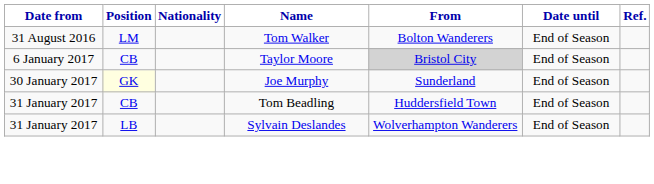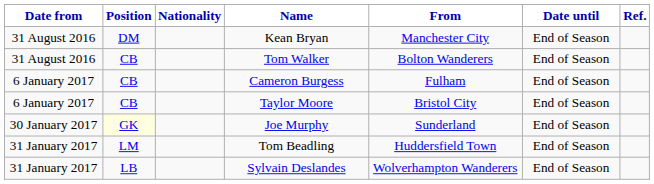 <table class="wikitable"  style="text-align:center; font-size:90%; ">
 <tr>
 <th style="background:#FFFFFF; color:#0000AA; width:100px;">Date from</th>
 <th style="background:#FFFFFF; color:#0000AA; width:50px;">Position</th>
 <th style="background:#FFFFFF; color:#0000AA; width:50px;">Nationality</th>
 <th style="background:#FFFFFF; color:#0000AA; width:150px;">Name</th>
 <th style="background:#FFFFFF; color:#0000AA; width:160px;">From</th>
 <th style="background:#FFFFFF; color:#0000AA; width:100px;">Date until</th>
 <th style="background:#FFFFFF; color:#0000AA; width:25px;">Ref.</th>
 </tr>
 <tr>
 <td>31 August 2016</td>
-<td><a href='#'>LM</a></td>
+<td><a href='#'>DM</a></td>
+<td></td>
+<td>Kean Bryan</td>
+<td><a href='#'>Manchester City</a></td>
+<td>End of Season</td>
+<td></td>
+</tr>
+<tr>
+<td>31 August 2016</td>
+<td><a href='#'>CB</a></td>
 <td></td>
 <td><a href='#'>Tom Walker</a></td>
 <td><a href='#'>Bolton Wanderers</a></td>
 <td>End of Season</td>
 <td></td>
 </tr>
 <tr>
 <td>6 January 2017</td>
 <td><a href='#'>CB</a></td>
 <td></td>
+<td><a href='#'>Cameron Burgess</a></td>
+<td><a href='#'>Fulham</a></td>
+<td>End of Season</td>
+<td></td>
+</tr>
+<tr>
+<td>6 January 2017</td>
+<td><a href='#'>CB</a></td>
+<td></td>
 <td><a href='#'>Taylor Moore</a></td>
-<td style="background: lightgrey;"><a href='#'>Bristol City</a></td>
+<td><a href='#'>Bristol City</a></td>
 <td>End of Season</td>
 <td></td>
 </tr>
 <tr>
 <td>30 January 2017</td>
 <td style="background: lightyellow;"><a href='#'>GK</a></td>
 <td></td>
 <td><a href='#'>Joe Murphy</a></td>
 <td><a href='#'>Sunderland</a></td>
 <td>End of Season</td>
 <td></td>
 </tr>
 <tr>
 <td>31 January 2017</td>
-<td><a href='#'>CB</a></td>
+<td><a href='#'>LM</a></td>
 <td></td>
 <td>Tom Beadling</td>
 <td><a href='#'>Huddersfield Town</a></td>
 <td>End of Season</td>
 <td></td>
 </tr>
 <tr>
 <td>31 January 2017</td>
 <td><a href='#'>LB</a></td>
 <td></td>
 <td><a href='#'>Sylvain Deslandes</a></td>
 <td><a href='#'>Wolverhampton Wanderers</a></td>
 <td>End of Season</td>
 <td></td>
 </tr>
 </table>
